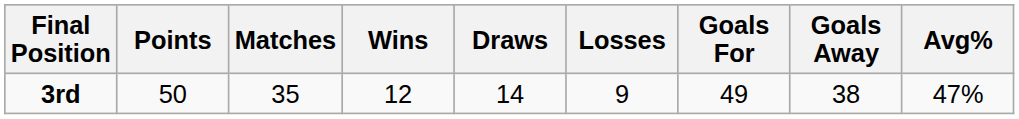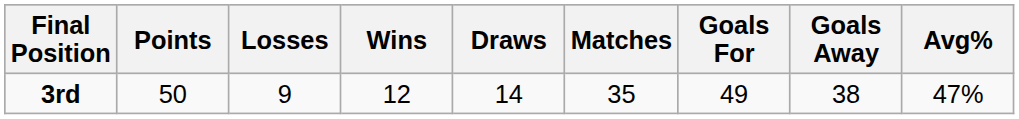 <table class="wikitable" style="font-size: 95%; text-align: center;">
 <tr>
 <th width=60>Final Position</th>
 <th width=60>Points</th>
-<th width=60>Matches</th>
+<th width=60>Losses</th>
 <th width=60>Wins</th>
 <th width=60>Draws</th>
-<th width=60>Losses</th>
+<th width=60>Matches</th>
 <th width=60>Goals For</th>
 <th width=60>Goals Away</th>
 <th width=60>Avg%</th>
 </tr>
 <tr>
 <td><strong>3rd</strong></td>
 <td>50</td>
-<td>35</td>
+<td>9</td>
 <td>12</td>
 <td>14</td>
-<td>9</td>
+<td>35</td>
 <td>49</td>
 <td>38</td>
 <td>47%</td>
 </tr>
 </table>
